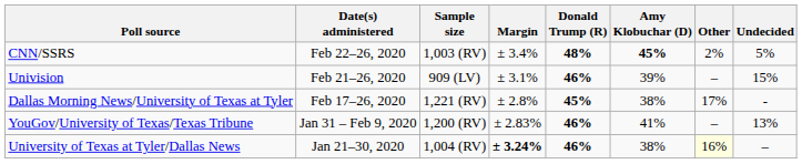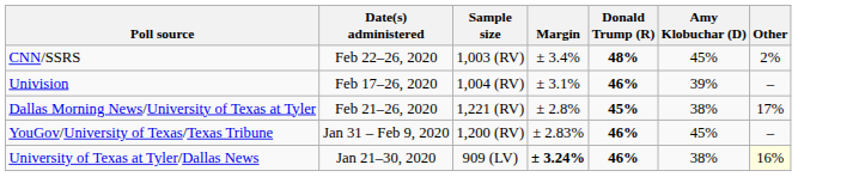 <table class="wikitable" style="font-size:90%;text-align:center;">
 <tr valign=bottom style="font-size:90%;">
 <th>Poll source</th>
 <th>Date(s)<br>administered</th>
 <th>Sample<br>size</th>
 <th>Margin<br></th>
 <th>Donald<br>Trump (R)</th>
 <th>Amy<br>Klobuchar (D)</th>
 <th>Other</th>
-<th>Undecided</th>
 </tr>
 <tr>
 <td style="text-align:left;"><a href='#'>CNN</a>/SSRS</td>
 <td>Feb 22–26, 2020</td>
 <td>1,003 (RV)</td>
 <td>± 3.4%</td>
 <td><strong>48%</strong></td>
-<td><strong>45%</strong></td>
+<td>45%</td>
 <td>2%</td>
-<td>5%</td>
 </tr>
 <tr>
 <td style="text-align:left;"><a href='#'>Univision</a></td>
-<td>Feb 21–26, 2020</td>
-<td>909 (LV)</td>
+<td>Feb 17–26, 2020</td>
+<td>1,004 (RV)</td>
 <td>± 3.1%</td>
 <td><strong>46%</strong></td>
 <td>39%</td>
 <td>–</td>
-<td>15%</td>
 </tr>
 <tr>
 <td style="text-align:left;"><a href='#'>Dallas Morning News</a>/<a href='#'>University of Texas at Tyler</a></td>
-<td>Feb 17–26, 2020</td>
+<td>Feb 21–26, 2020</td>
 <td>1,221 (RV)</td>
 <td>± 2.8%</td>
 <td><strong>45%</strong></td>
 <td>38%</td>
 <td>17%</td>
-<td>-</td>
 </tr>
 <tr>
 <td style="text-align:left;"><a href='#'>YouGov</a>/<a href='#'>University of Texas</a>/<a href='#'>Texas Tribune</a></td>
 <td>Jan 31 – Feb 9, 2020</td>
 <td>1,200 (RV)</td>
 <td>± 2.83%</td>
 <td><strong>46%</strong></td>
-<td>41%</td>
+<td>45%</td>
 <td>–</td>
-<td>13%</td>
 </tr>
 <tr>
 <td style="text-align:left;"><a href='#'>University of Texas at Tyler</a>/<a href='#'>Dallas News</a></td>
 <td>Jan 21–30, 2020</td>
-<td>1,004 (RV)</td>
+<td>909 (LV)</td>
 <td><strong>± 3.24%</strong></td>
 <td><strong>46%</strong></td>
 <td>38%</td>
 <td style="background: lightyellow;">16%</td>
-<td>–</td>
 </tr>
 </table>
